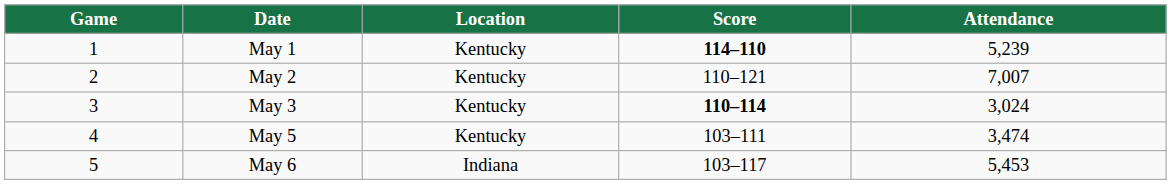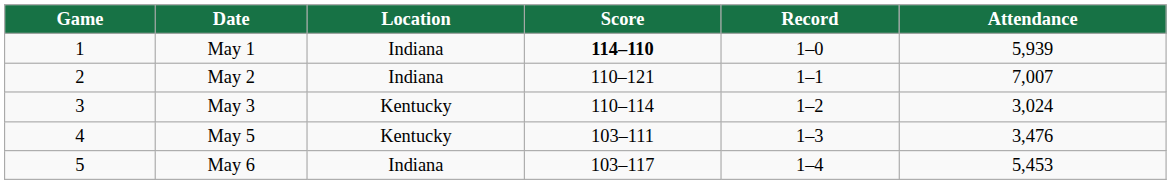 <table class="wikitable" style="width:80%;">
 <tr style="text-align:center; background:#177245; color:#FFFFFF;">
 <td><strong>Game</strong></td>
 <td><strong>Date</strong></td>
 <td><strong>Location</strong></td>
 <td><strong>Score</strong></td>
+<td><strong>Record</strong></td>
 <td><strong>Attendance</strong></td>
 </tr>
 <tr style="text-align:center;" bgcolor="">
 <td>1</td>
 <td>May 1</td>
-<td>Kentucky</td>
+<td>Indiana</td>
 <td><strong>114–110</strong></td>
-<td>5,239</td>
+<td>1–0</td>
+<td>5,939</td>
 </tr>
 <tr style="text-align:center;" bgcolor="">
 <td>2</td>
 <td>May 2</td>
-<td>Kentucky</td>
+<td>Indiana</td>
 <td>110–121</td>
+<td>1–1</td>
 <td>7,007</td>
 </tr>
 <tr style="text-align:center;" bgcolor="">
 <td>3</td>
 <td>May 3</td>
 <td>Kentucky</td>
-<td><strong>110–114</strong></td>
+<td>110–114</td>
+<td>1–2</td>
 <td>3,024</td>
 </tr>
 <tr style="text-align:center;" bgcolor="">
 <td>4</td>
 <td>May 5</td>
 <td>Kentucky</td>
 <td>103–111</td>
-<td>3,474</td>
+<td>1–3</td>
+<td>3,476</td>
 </tr>
 <tr style="text-align:center;" bgcolor="">
 <td>5</td>
 <td>May 6</td>
 <td>Indiana</td>
 <td>103–117</td>
+<td>1–4</td>
 <td>5,453</td>
 </tr>
 </table>
